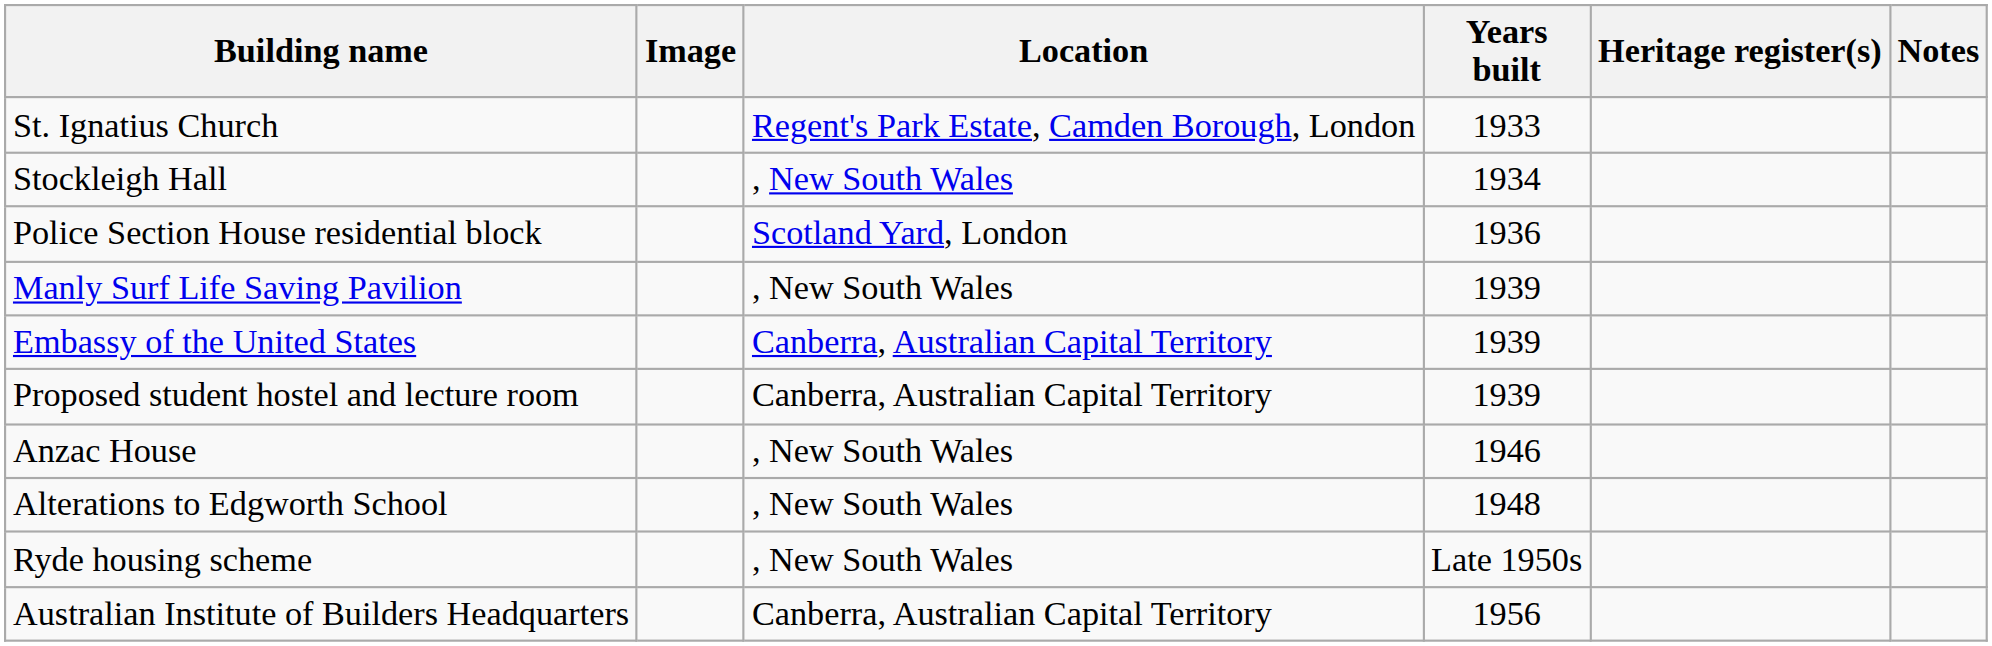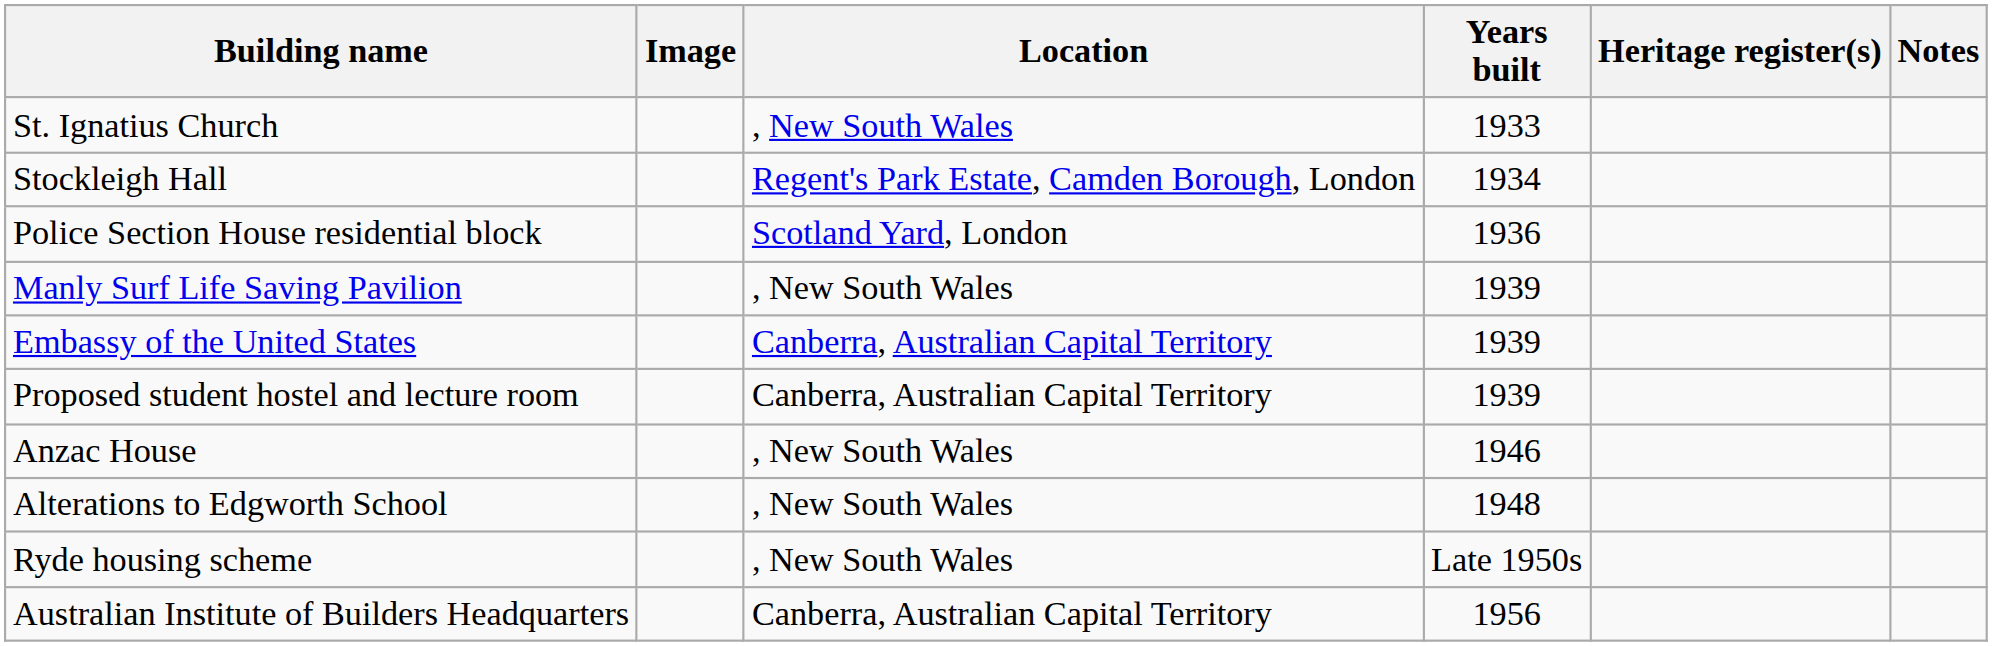 <table class="wikitable sortable collapsible">
 <tr>
 <th scope="col">Building name</th>
 <th scope="col">Image</th>
 <th scope="col">Location</th>
 <th scope="col">Years<br>built</th>
 <th scope="col">Heritage register(s)</th>
 <th scope="col" class="unsortable">Notes</th>
 </tr>
 <tr>
 <td>St. Ignatius Church</td>
 <td></td>
-<td><a href='#'>Regent's Park Estate</a>, <a href='#'>Camden Borough</a>, London</td>
+<td>, <a href='#'>New South Wales</a></td>
 <td align=center>1933</td>
 <td></td>
 <td></td>
 </tr>
 <tr>
 <td>Stockleigh Hall</td>
 <td></td>
-<td>, <a href='#'>New South Wales</a></td>
+<td><a href='#'>Regent's Park Estate</a>, <a href='#'>Camden Borough</a>, London</td>
 <td align=center>1934</td>
 <td></td>
 <td></td>
 </tr>
 <tr>
 <td>Police Section House residential block</td>
 <td></td>
 <td><a href='#'>Scotland Yard</a>, London</td>
 <td align=center>1936</td>
 <td></td>
 <td></td>
 </tr>
 <tr>
 <td><a href='#'>Manly Surf Life Saving Pavilion</a></td>
 <td></td>
 <td>, New South Wales</td>
 <td align=center>1939</td>
 <td></td>
 <td></td>
 </tr>
 <tr>
 <td><a href='#'>Embassy of the United States</a></td>
 <td></td>
 <td><a href='#'>Canberra</a>, <a href='#'>Australian Capital Territory</a></td>
 <td align=center>1939</td>
 <td></td>
 <td></td>
 </tr>
 <tr>
 <td>Proposed student hostel and lecture room</td>
 <td></td>
 <td>Canberra, Australian Capital Territory</td>
 <td align=center>1939</td>
 <td></td>
 <td></td>
 </tr>
 <tr>
 <td>Anzac House</td>
 <td></td>
 <td>, New South Wales</td>
 <td align=center>1946</td>
 <td></td>
 <td></td>
 </tr>
 <tr>
 <td>Alterations to Edgworth School</td>
 <td></td>
 <td>, New South Wales</td>
 <td align=center>1948</td>
 <td></td>
 <td></td>
 </tr>
 <tr>
 <td>Ryde housing scheme</td>
 <td></td>
 <td>, New South Wales</td>
 <td align=center>Late 1950s</td>
 <td></td>
 <td></td>
 </tr>
 <tr>
 <td>Australian Institute of Builders Headquarters</td>
 <td></td>
 <td>Canberra, Australian Capital Territory</td>
 <td align=center>1956</td>
 <td></td>
 <td></td>
 </tr>
 </table>
